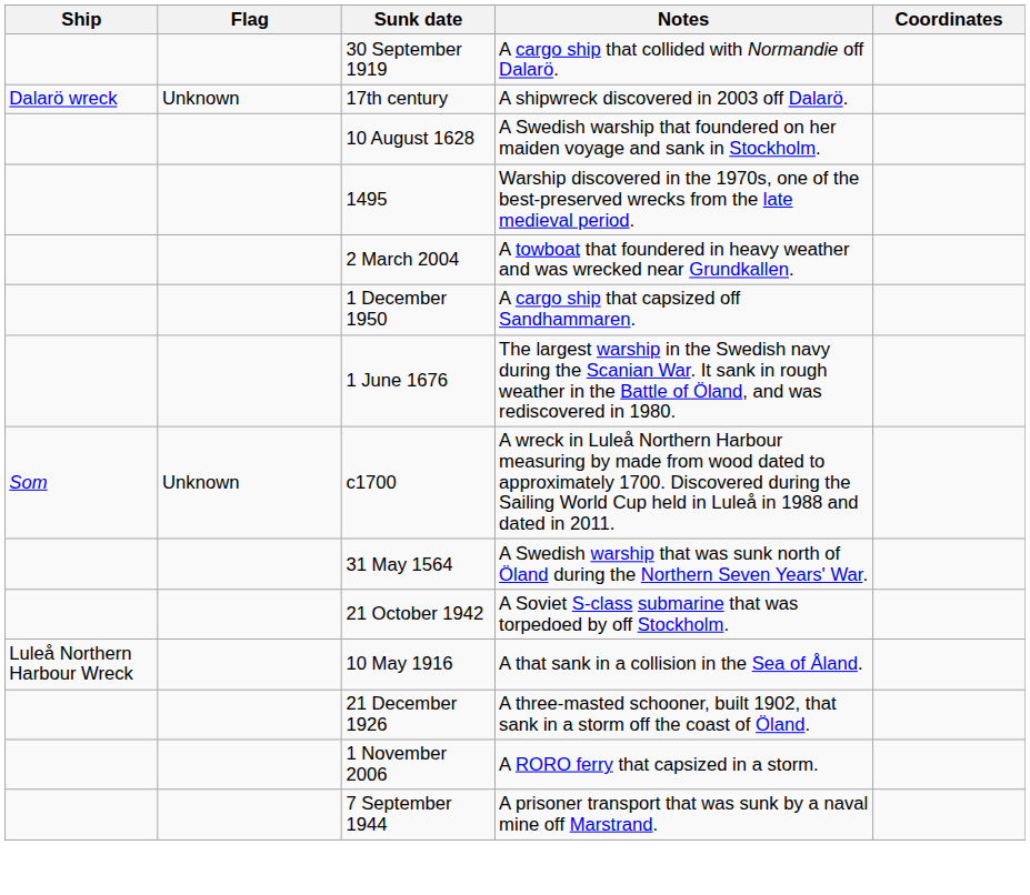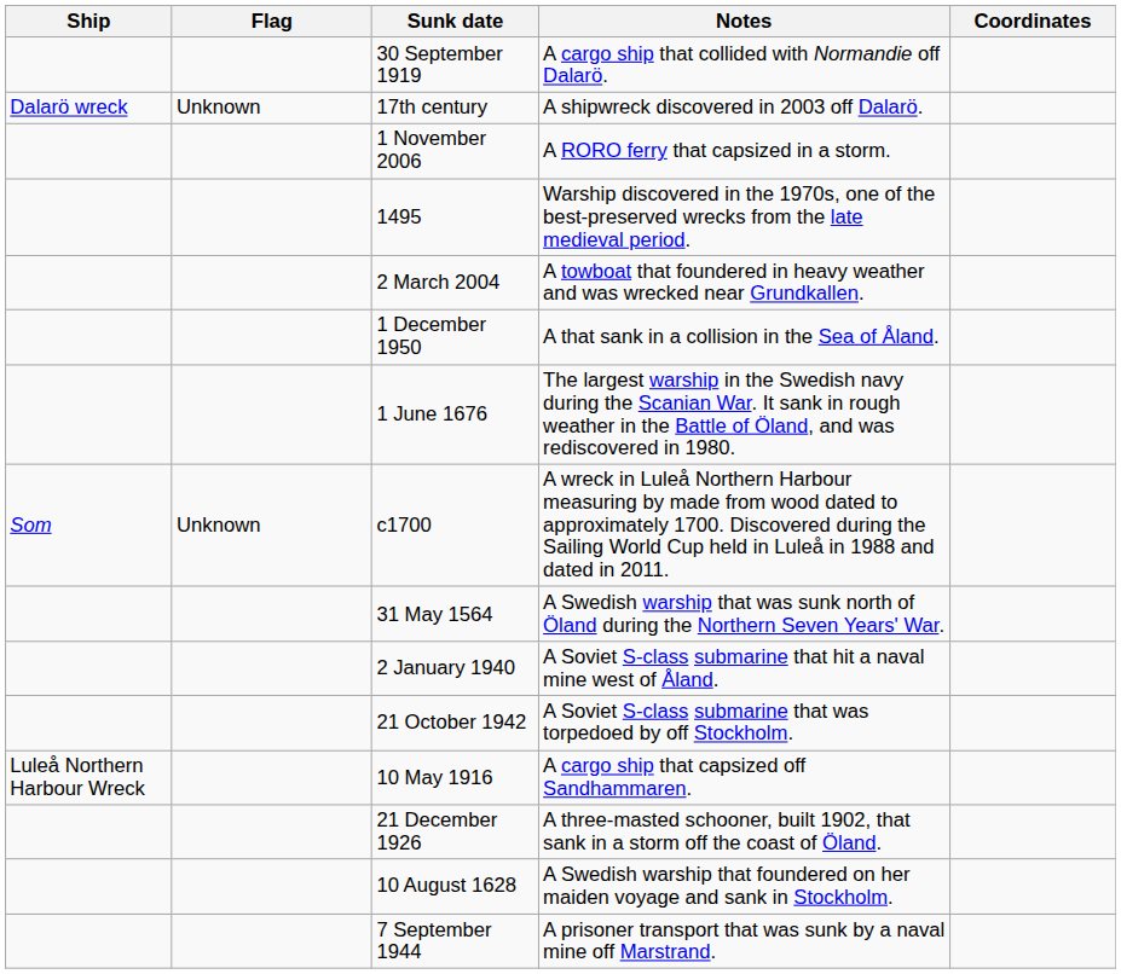 <table class=wikitable | style = "width:100%">
 <tr>
 <th style="width:15%">Ship</th>
 <th style="width:18%">Flag</th>
 <th style="width:15%">Sunk date</th>
 <th style="width:37%">Notes</th>
 <th style="width:15%">Coordinates</th>
 </tr>
 <tr>
 <td></td>
 <td></td>
 <td>30 September 1919</td>
 <td>A <a href='#'>cargo ship</a> that collided with <em>Normandie</em> off <a href='#'>Dalarö</a>.</td>
 <td></td>
 </tr>
 <tr>
 <td><a href='#'>Dalarö wreck</a></td>
 <td>Unknown</td>
 <td>17th century</td>
 <td>A shipwreck discovered in 2003 off <a href='#'>Dalarö</a>.</td>
 <td></td>
 </tr>
 <tr>
 <td></td>
 <td></td>
-<td>10 August 1628</td>
-<td>A Swedish warship that foundered on her maiden voyage and sank in <a href='#'>Stockholm</a>.</td>
+<td>1 November 2006</td>
+<td>A <a href='#'>RORO ferry</a> that capsized in a storm.</td>
 <td></td>
 </tr>
 <tr>
 <td></td>
 <td></td>
 <td>1495</td>
 <td>Warship discovered in the 1970s, one of the best-preserved wrecks from the <a href='#'>late medieval period</a>.</td>
 <td></td>
 </tr>
 <tr>
 <td></td>
 <td></td>
 <td>2 March 2004</td>
 <td>A <a href='#'>towboat</a> that foundered in heavy weather and was wrecked near <a href='#'>Grundkallen</a>.</td>
 <td></td>
 </tr>
 <tr>
 <td></td>
 <td></td>
 <td>1 December 1950</td>
-<td>A <a href='#'>cargo ship</a> that capsized  off <a href='#'>Sandhammaren</a>.</td>
+<td>A  that sank in a collision in the <a href='#'>Sea of Åland</a>.</td>
 <td></td>
 </tr>
 <tr>
 <td></td>
 <td></td>
 <td>1 June 1676</td>
 <td>The largest <a href='#'>warship</a> in the Swedish navy during the <a href='#'>Scanian War</a>. It sank in rough weather in the <a href='#'>Battle of Öland</a>, and was rediscovered in 1980.</td>
 <td></td>
 </tr>
 <tr>
 <td><a href='#'><em>Som</em></a></td>
 <td>Unknown</td>
 <td>c1700</td>
 <td>A wreck in Luleå Northern Harbour measuring  by  made from wood dated to approximately 1700. Discovered during the Sailing World Cup held in Luleå in 1988 and dated in 2011.</td>
 <td></td>
 </tr>
 <tr>
 <td></td>
 <td></td>
 <td>31 May 1564</td>
 <td>A Swedish <a href='#'>warship</a> that was sunk  north of <a href='#'>Öland</a> during the <a href='#'>Northern Seven Years' War</a>.</td>
 <td></td>
 </tr>
 <tr>
 <td></td>
 <td></td>
+<td>2 January 1940</td>
+<td>A Soviet <a href='#'>S-class</a> <a href='#'>submarine</a> that hit a naval mine west of <a href='#'>Åland</a>.</td>
+<td></td>
+</tr>
+<tr>
+<td></td>
+<td></td>
 <td>21 October 1942</td>
 <td>A Soviet <a href='#'>S-class</a> <a href='#'>submarine</a> that was torpedoed by  off <a href='#'>Stockholm</a>.</td>
 <td></td>
 </tr>
 <tr>
 <td>Luleå Northern Harbour Wreck</td>
 <td></td>
 <td>10 May 1916</td>
-<td>A  that sank in a collision in the <a href='#'>Sea of Åland</a>.</td>
+<td>A <a href='#'>cargo ship</a> that capsized  off <a href='#'>Sandhammaren</a>.</td>
 <td></td>
 </tr>
 <tr>
 <td></td>
 <td></td>
 <td>21 December 1926</td>
 <td>A three-masted schooner, built 1902, that sank in a storm off the coast of <a href='#'>Öland</a>.</td>
 <td></td>
 </tr>
 <tr>
 <td></td>
 <td></td>
-<td>1 November 2006</td>
-<td>A <a href='#'>RORO ferry</a> that capsized in a storm.</td>
+<td>10 August 1628</td>
+<td>A Swedish warship that foundered on her maiden voyage and sank in <a href='#'>Stockholm</a>.</td>
 <td></td>
 </tr>
 <tr>
 <td></td>
 <td></td>
 <td>7 September 1944</td>
 <td>A prisoner transport that was sunk by a naval mine off <a href='#'>Marstrand</a>.</td>
 <td></td>
 </tr>
 </table>
